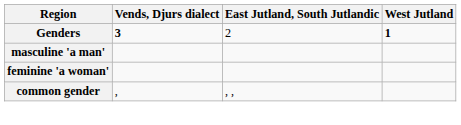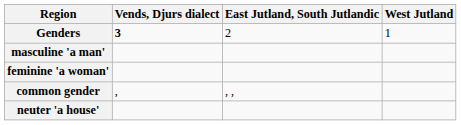 <table class="wikitable">
 <tr>
 <th>Region</th>
 <th>Vends, Djurs dialect</th>
 <th>East Jutland, South Jutlandic</th>
 <th>West Jutland</th>
 </tr>
 <tr>
 <th>Genders</th>
 <td><strong>3</strong></td>
 <td>2</td>
-<td><strong>1</strong></td>
+<td>1</td>
 </tr>
 <tr>
 <th>masculine 'a man'</th>
 <td></td>
 <td></td>
 <td></td>
 </tr>
 <tr>
 <th>feminine 'a woman'</th>
 <td></td>
 <td></td>
 <td></td>
 </tr>
 <tr>
 <th>common gender</th>
 <td>, </td>
 <td>, , </td>
 </tr>
+<tr>
+<th>neuter 'a house'</th>
+<td></td>
+<td></td>
+<td></td>
+</tr>
 </table>
